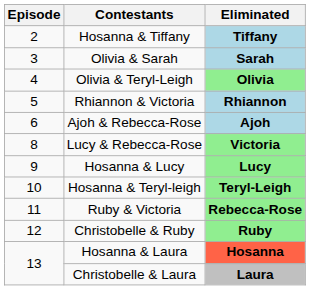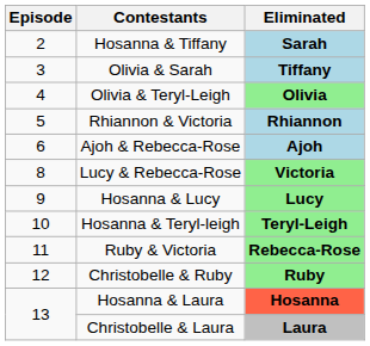 <table class="wikitable" border="2" style="text-align:center">
 <tr>
 <th>Episode</th>
 <th>Contestants</th>
 <th>Eliminated</th>
 </tr>
 <tr>
 <td>2</td>
 <td>Hosanna & Tiffany</td>
-<td style="background:lightblue"><strong>Tiffany</strong></td>
+<td style="background:lightblue"><strong>Sarah</strong></td>
 </tr>
 <tr>
 <td>3</td>
 <td>Olivia & Sarah</td>
-<td style="background:lightblue"><strong>Sarah</strong></td>
+<td style="background:lightblue"><strong>Tiffany</strong></td>
 </tr>
 <tr>
 <td>4</td>
 <td>Olivia & Teryl-Leigh</td>
 <td style="background:lightgreen"><strong>Olivia</strong></td>
 </tr>
 <tr>
 <td>5</td>
 <td>Rhiannon & Victoria</td>
 <td style="background:lightblue"><strong>Rhiannon</strong></td>
 </tr>
 <tr>
 <td>6</td>
 <td>Ajoh & Rebecca-Rose</td>
 <td style="background:lightblue"><strong>Ajoh</strong></td>
 </tr>
 <tr>
 <td>8</td>
 <td>Lucy & Rebecca-Rose</td>
 <td style="background:lightgreen"><strong>Victoria</strong></td>
 </tr>
 <tr>
 <td>9</td>
 <td>Hosanna & Lucy</td>
 <td style="background:lightgreen"><strong>Lucy</strong></td>
 </tr>
 <tr>
 <td>10</td>
 <td>Hosanna & Teryl-leigh</td>
 <td style="background:lightgreen"><strong>Teryl-Leigh</strong></td>
 </tr>
 <tr>
 <td>11</td>
 <td>Ruby & Victoria</td>
 <td style="background:lightgreen"><strong>Rebecca-Rose</strong></td>
 </tr>
 <tr>
 <td>12</td>
 <td>Christobelle & Ruby</td>
 <td style="background:lightgreen"><strong>Ruby</strong></td>
 </tr>
 <tr>
 <td rowspan=2>13</td>
 <td>Hosanna & Laura</td>
 <td style="background:Tomato"><strong>Hosanna</strong></td>
 </tr>
 <tr>
 <td>Christobelle & Laura</td>
 <td style="background:silver"><strong>Laura</strong></td>
 </tr>
 </table>
